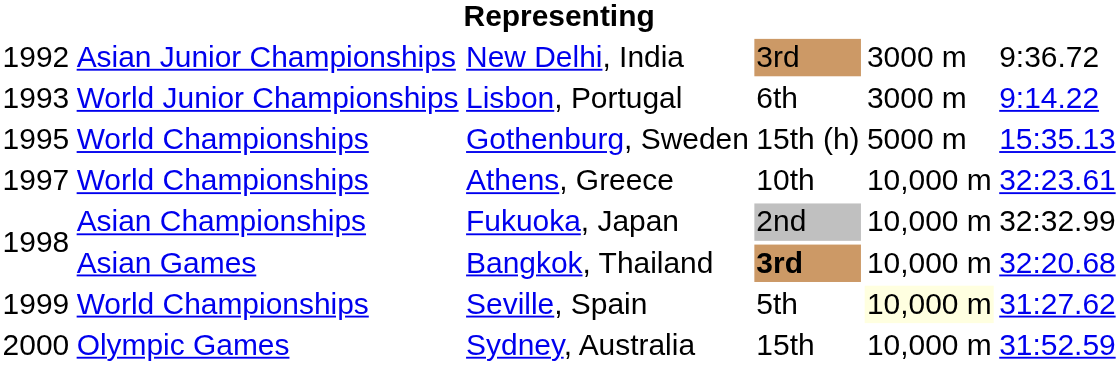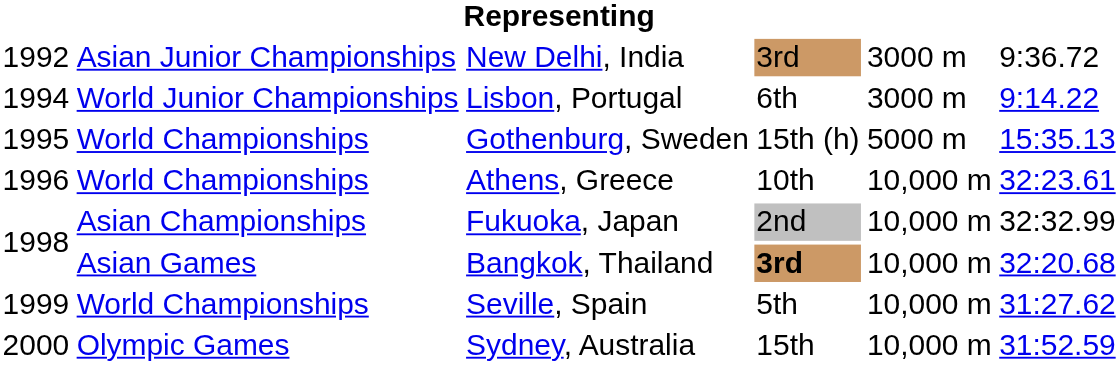 <table>
 <tr>
 <th colspan="6">Representing </th>
 </tr>
 <tr>
 <td>1992</td>
 <td><a href='#'>Asian Junior Championships</a></td>
 <td><a href='#'>New Delhi</a>, India</td>
 <td bgcolor=cc9966>3rd</td>
 <td>3000 m</td>
 <td>9:36.72</td>
 </tr>
 <tr>
-<td>1993</td>
+<td>1994</td>
 <td><a href='#'>World Junior Championships</a></td>
 <td><a href='#'>Lisbon</a>, Portugal</td>
 <td>6th</td>
 <td>3000 m</td>
 <td><a href='#'>9:14.22</a></td>
 </tr>
 <tr>
 <td>1995</td>
 <td><a href='#'>World Championships</a></td>
 <td><a href='#'>Gothenburg</a>, Sweden</td>
 <td>15th (h)</td>
 <td>5000 m</td>
 <td><a href='#'>15:35.13</a></td>
 </tr>
 <tr>
-<td>1997</td>
+<td>1996</td>
 <td><a href='#'>World Championships</a></td>
 <td><a href='#'>Athens</a>, Greece</td>
 <td>10th</td>
 <td>10,000 m</td>
 <td><a href='#'>32:23.61</a></td>
 </tr>
 <tr>
 <td rowspan=2>1998</td>
 <td><a href='#'>Asian Championships</a></td>
 <td><a href='#'>Fukuoka</a>, Japan</td>
 <td bgcolor=silver>2nd</td>
 <td>10,000 m</td>
 <td>32:32.99</td>
 </tr>
 <tr>
 <td><a href='#'>Asian Games</a></td>
 <td><a href='#'>Bangkok</a>, Thailand</td>
 <td bgcolor=cc9966><strong>3rd</strong></td>
 <td>10,000 m</td>
 <td><a href='#'>32:20.68</a></td>
 </tr>
 <tr>
 <td>1999</td>
 <td><a href='#'>World Championships</a></td>
 <td><a href='#'>Seville</a>, Spain</td>
 <td>5th</td>
-<td style="background: lightyellow;">10,000 m</td>
+<td>10,000 m</td>
 <td><a href='#'>31:27.62</a></td>
 </tr>
 <tr>
 <td>2000</td>
 <td><a href='#'>Olympic Games</a></td>
 <td><a href='#'>Sydney</a>, Australia</td>
 <td>15th</td>
 <td>10,000 m</td>
 <td><a href='#'>31:52.59</a></td>
 </tr>
 </table>
